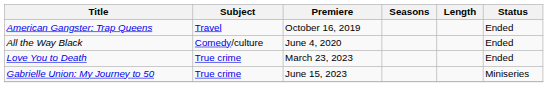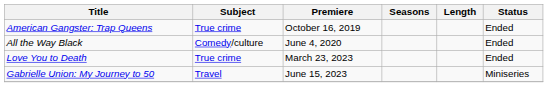 <table class="wikitable sortable" style="width:100%;">
 <tr>
 <th>Title</th>
 <th>Subject</th>
 <th>Premiere</th>
 <th>Seasons</th>
 <th>Length</th>
 <th>Status</th>
 </tr>
 <tr>
 <td><em><a href='#'>American Gangster: Trap Queens</a></em></td>
-<td><a href='#'>Travel</a></td>
+<td><a href='#'>True crime</a></td>
 <td>October 16, 2019</td>
 <td></td>
 <td></td>
 <td>Ended</td>
 </tr>
 <tr>
 <td><em>All the Way Black</em></td>
 <td><a href='#'>Comedy</a>/culture</td>
 <td>June 4, 2020</td>
 <td></td>
 <td></td>
 <td>Ended</td>
 </tr>
 <tr>
 <td><em><a href='#'>Love You to Death</a></em></td>
 <td><a href='#'>True crime</a></td>
 <td>March 23, 2023</td>
 <td></td>
 <td></td>
 <td>Ended</td>
 </tr>
 <tr>
 <td><em><a href='#'>Gabrielle Union: My Journey to 50</a></em></td>
-<td><a href='#'>True crime</a></td>
+<td><a href='#'>Travel</a></td>
 <td>June 15, 2023</td>
 <td></td>
 <td></td>
 <td>Miniseries</td>
 </tr>
 <tr>
 </tr>
 </table>
